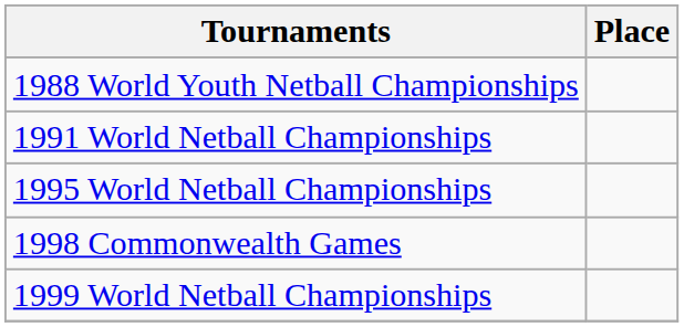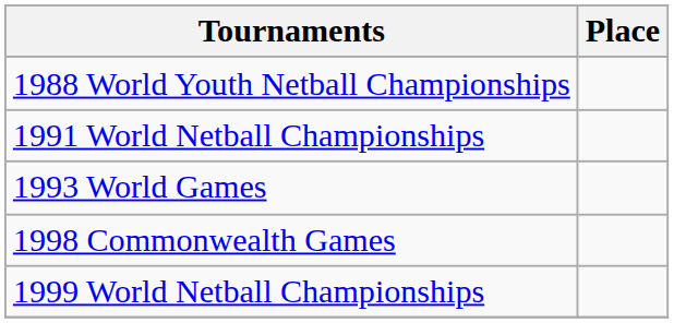 <table class="wikitable collapsible">
 <tr>
 <th>Tournaments</th>
 <th>Place</th>
 </tr>
 <tr>
 <td><a href='#'>1988 World Youth Netball Championships</a></td>
 <td></td>
 </tr>
 <tr>
 <td><a href='#'>1991 World Netball Championships</a></td>
 <td></td>
 </tr>
 <tr>
-<td><a href='#'>1995 World Netball Championships</a></td>
+<td><a href='#'>1993 World Games</a></td>
 <td></td>
 </tr>
 <tr>
 <td><a href='#'>1998 Commonwealth Games</a></td>
 <td></td>
 </tr>
 <tr>
 <td><a href='#'>1999 World Netball Championships</a></td>
 <td></td>
 </tr>
 <tr>
 </tr>
 </table>
